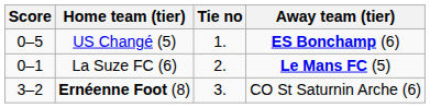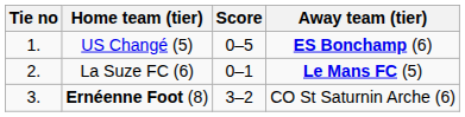 <table class="wikitable" style="text-align: center">
 <tr>
+<th>Tie no</th>
+<th>Home team (tier)</th>
 <th>Score</th>
-<th>Home team (tier)</th>
-<th>Tie no</th>
 <th>Away team (tier)</th>
 </tr>
 <tr>
+<td>1.</td>
+<td><a href='#'>US Changé</a> (5)</td>
 <td>0–5</td>
-<td><a href='#'>US Changé</a> (5)</td>
-<td>1.</td>
 <td><strong><a href='#'>ES Bonchamp</a></strong> (6)</td>
 </tr>
 <tr>
+<td>2.</td>
+<td>La Suze FC (6)</td>
 <td>0–1</td>
-<td>La Suze FC (6)</td>
-<td>2.</td>
 <td><strong><a href='#'>Le Mans FC</a></strong> (5)</td>
 </tr>
 <tr>
+<td>3.</td>
+<td><strong>Ernéenne Foot</strong> (8)</td>
 <td>3–2</td>
-<td><strong>Ernéenne Foot</strong> (8)</td>
-<td>3.</td>
 <td>CO St Saturnin Arche (6)</td>
 </tr>
 </table>
